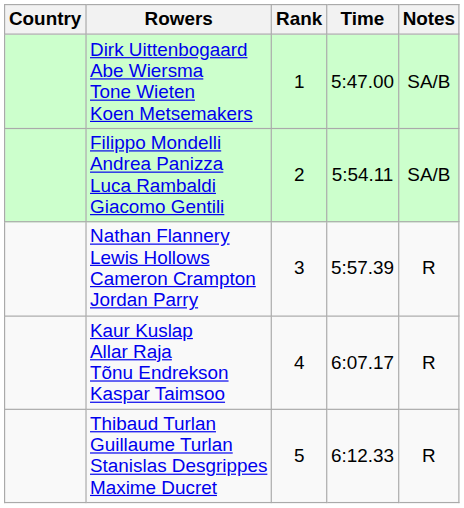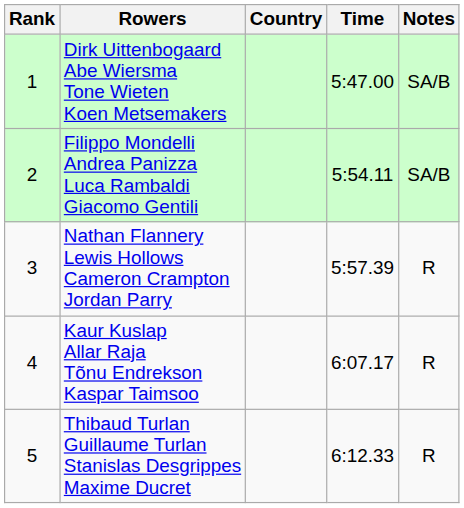 <table class="wikitable" style="text-align:center">
 <tr>
+<th>Rank</th>
+<th>Rowers</th>
 <th>Country</th>
-<th>Rowers</th>
-<th>Rank</th>
 <th>Time</th>
 <th>Notes</th>
 </tr>
 <tr bgcolor=ccffcc>
+<td>1</td>
+<td align="left"><a href='#'>Dirk Uittenbogaard</a><br><a href='#'>Abe Wiersma</a><br><a href='#'>Tone Wieten</a><br><a href='#'>Koen Metsemakers</a></td>
 <td align="left"></td>
-<td align="left"><a href='#'>Dirk Uittenbogaard</a><br><a href='#'>Abe Wiersma</a><br><a href='#'>Tone Wieten</a><br><a href='#'>Koen Metsemakers</a></td>
-<td>1</td>
 <td>5:47.00</td>
 <td>SA/B</td>
 </tr>
 <tr bgcolor=ccffcc>
+<td>2</td>
+<td align="left"><a href='#'>Filippo Mondelli</a><br><a href='#'>Andrea Panizza</a><br><a href='#'>Luca Rambaldi</a><br><a href='#'>Giacomo Gentili</a></td>
 <td align="left"></td>
-<td align="left"><a href='#'>Filippo Mondelli</a><br><a href='#'>Andrea Panizza</a><br><a href='#'>Luca Rambaldi</a><br><a href='#'>Giacomo Gentili</a></td>
-<td>2</td>
 <td>5:54.11</td>
 <td>SA/B</td>
 </tr>
 <tr>
+<td>3</td>
+<td align="left"><a href='#'>Nathan Flannery</a><br><a href='#'>Lewis Hollows</a><br><a href='#'>Cameron Crampton</a><br><a href='#'>Jordan Parry</a></td>
 <td align="left"></td>
-<td align="left"><a href='#'>Nathan Flannery</a><br><a href='#'>Lewis Hollows</a><br><a href='#'>Cameron Crampton</a><br><a href='#'>Jordan Parry</a></td>
-<td>3</td>
 <td>5:57.39</td>
 <td>R</td>
 </tr>
 <tr>
+<td>4</td>
+<td align="left"><a href='#'>Kaur Kuslap</a><br><a href='#'>Allar Raja</a><br><a href='#'>Tõnu Endrekson</a><br><a href='#'>Kaspar Taimsoo</a></td>
 <td align="left"></td>
-<td align="left"><a href='#'>Kaur Kuslap</a><br><a href='#'>Allar Raja</a><br><a href='#'>Tõnu Endrekson</a><br><a href='#'>Kaspar Taimsoo</a></td>
-<td>4</td>
 <td>6:07.17</td>
 <td>R</td>
 </tr>
 <tr>
+<td>5</td>
+<td align="left"><a href='#'>Thibaud Turlan</a><br><a href='#'>Guillaume Turlan</a><br><a href='#'>Stanislas Desgrippes</a><br><a href='#'>Maxime Ducret</a></td>
 <td align="left"></td>
-<td align="left"><a href='#'>Thibaud Turlan</a><br><a href='#'>Guillaume Turlan</a><br><a href='#'>Stanislas Desgrippes</a><br><a href='#'>Maxime Ducret</a></td>
-<td>5</td>
 <td>6:12.33</td>
 <td>R</td>
 </tr>
 </table>
